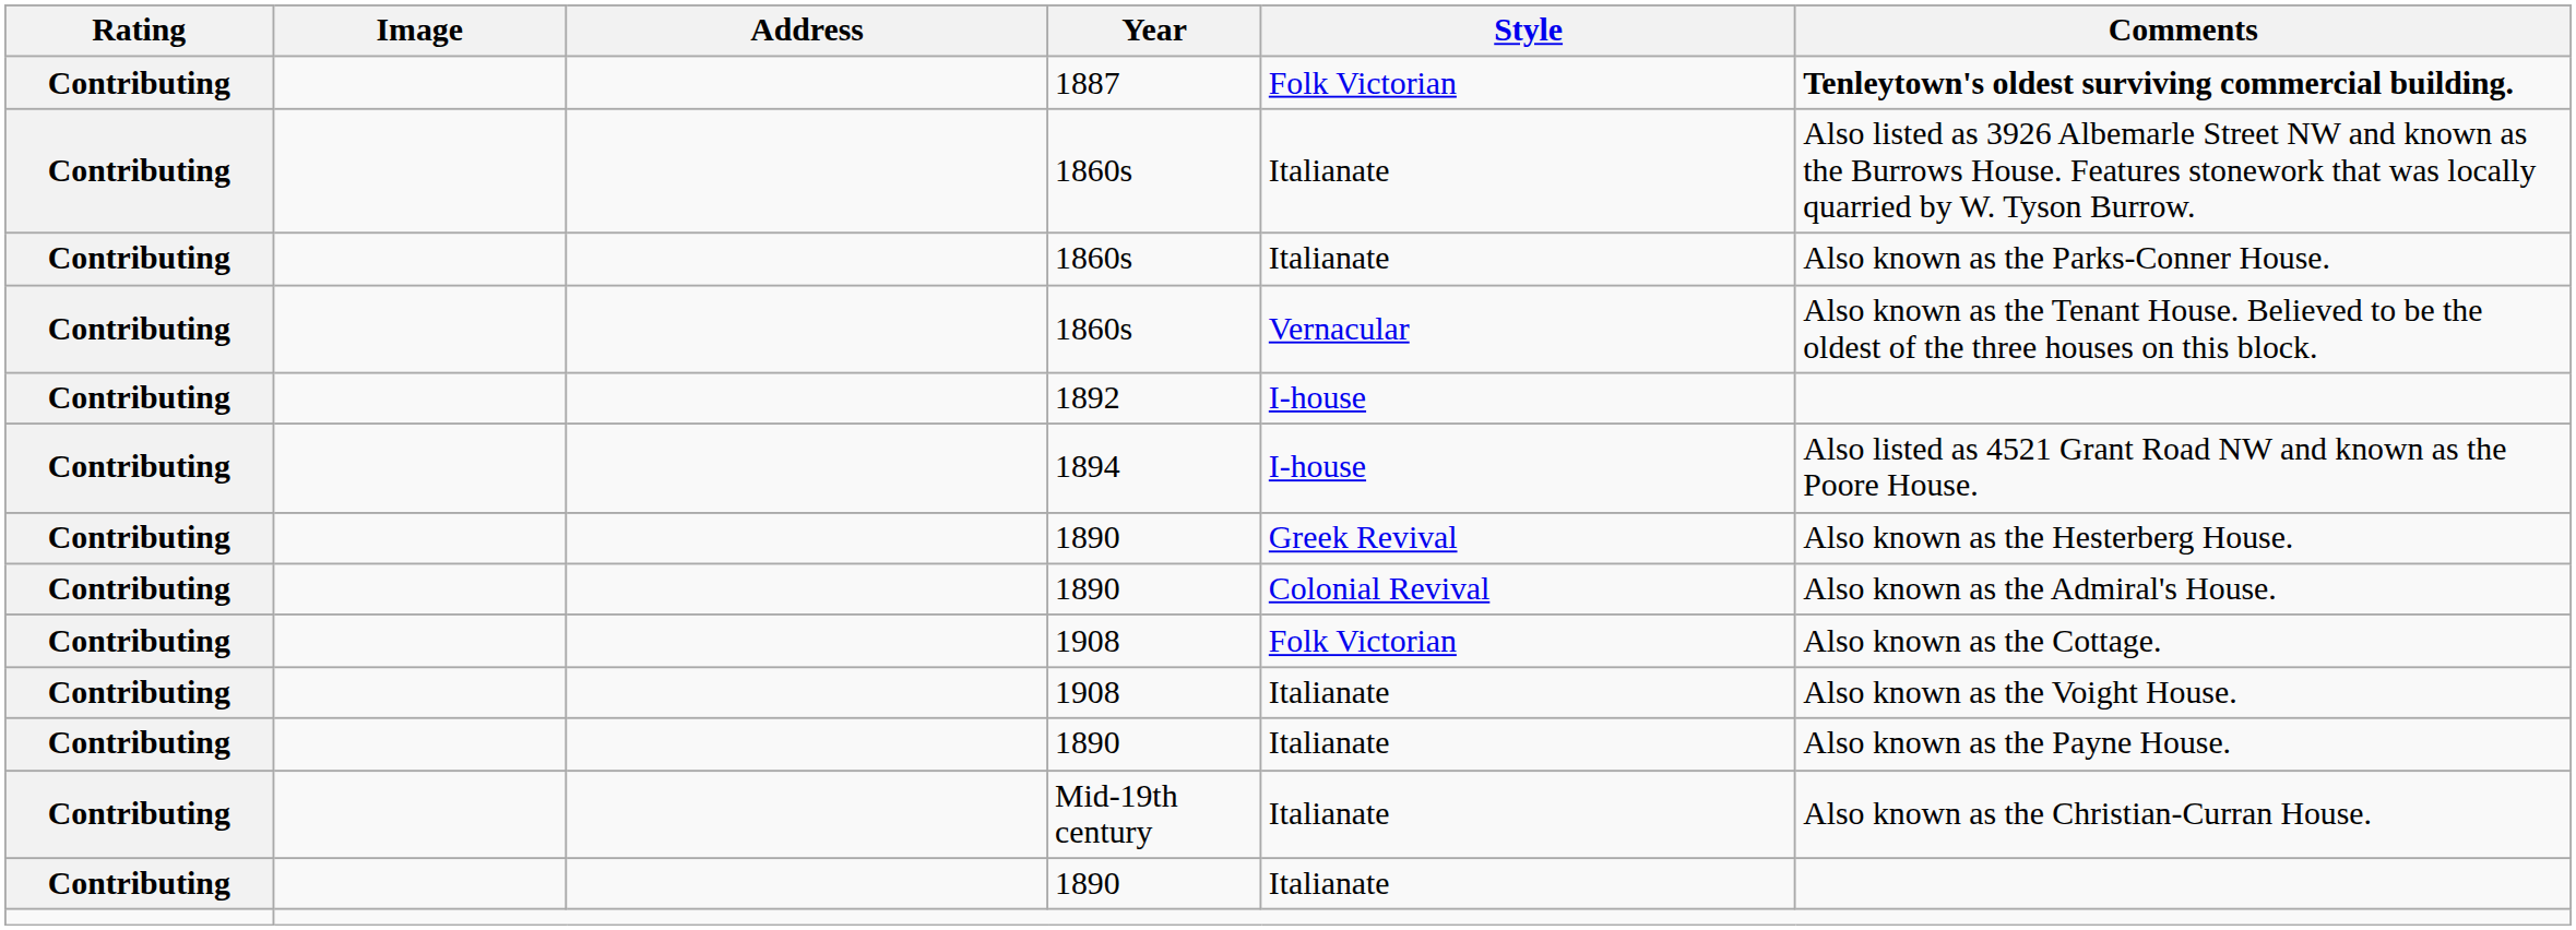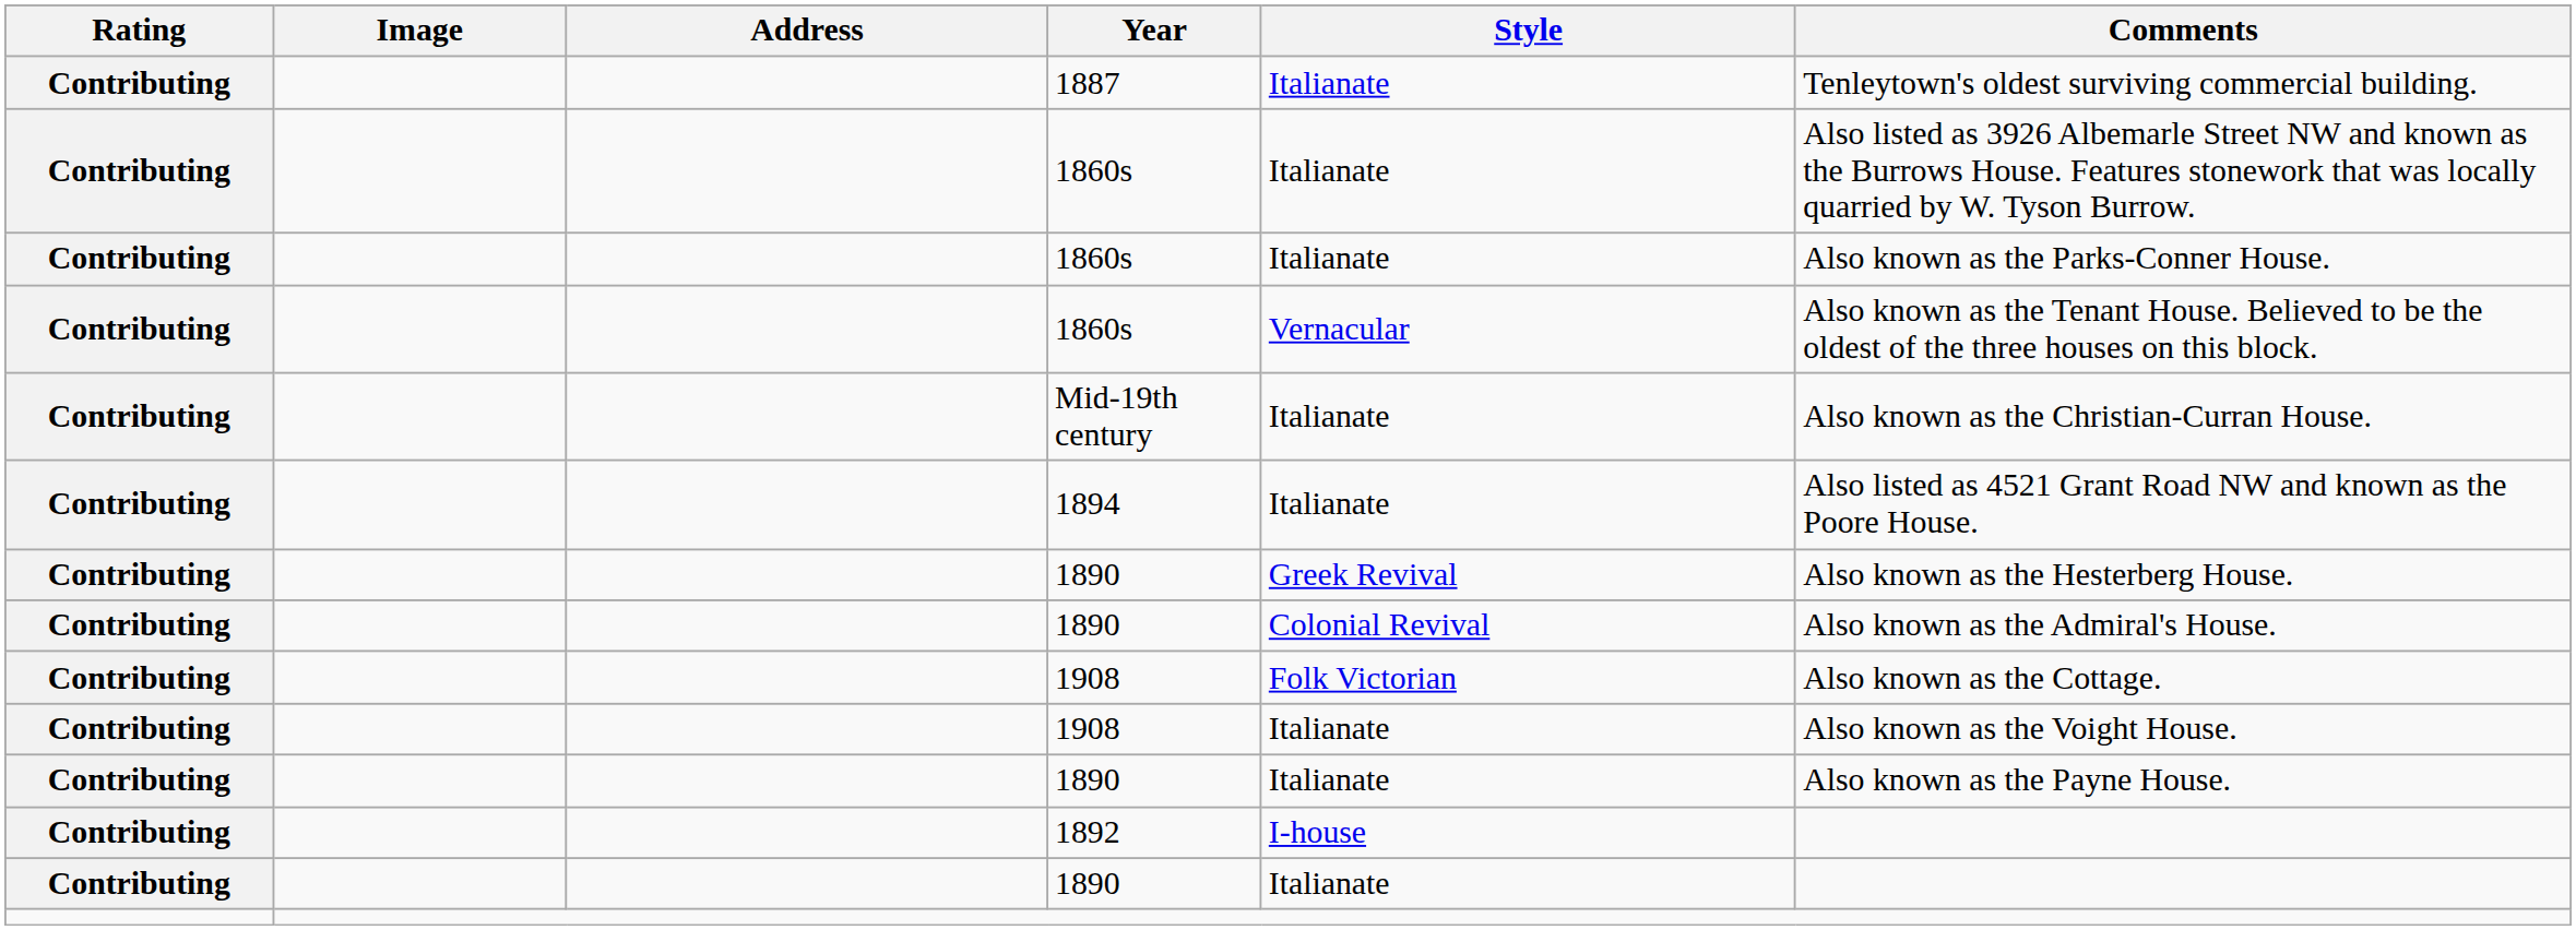 <table class="wikitable sortable" style="width:100%">
 <tr>
 <th width = 10% ><strong>Rating</strong></th>
 <th width = 11% ><strong>Image</strong></th>
 <th width = 18% ><strong>Address</strong></th>
 <th width = 8% ><strong>Year</strong></th>
 <th width = 20% ><strong><a href='#'>Style</a></strong></th>
 <th width = 29% ><strong>Comments</strong></th>
 </tr>
 <tr ->
 <th>Contributing</th>
 <td></td>
 <td><br><small></small></td>
 <td>1887</td>
-<td><a href='#'>Folk Victorian</a></td>
-<td><strong>Tenleytown's oldest surviving commercial building.</strong></td>
+<td><a href='#'>Italianate</a></td>
+<td>Tenleytown's oldest surviving commercial building.</td>
 </tr>
 <tr ->
 <th>Contributing</th>
 <td></td>
 <td><br><small></small></td>
 <td>1860s</td>
 <td>Italianate</td>
 <td>Also listed as 3926 Albemarle Street NW and known as the Burrows House.  Features stonework that was locally quarried by W. Tyson Burrow.</td>
 </tr>
 <tr ->
 <th>Contributing</th>
 <td></td>
 <td><br><small></small></td>
 <td>1860s</td>
 <td>Italianate</td>
 <td>Also known as the Parks-Conner House.</td>
 </tr>
 <tr ->
 <th>Contributing</th>
 <td></td>
 <td><br><small></small></td>
 <td>1860s</td>
 <td><a href='#'>Vernacular</a></td>
 <td>Also known as the Tenant House. Believed to be the oldest of the three houses on this block.</td>
 </tr>
 <tr ->
 <th>Contributing</th>
 <td></td>
 <td><br><small></small></td>
-<td>1892</td>
-<td><a href='#'>I-house</a></td>
-<td></td>
+<td>Mid-19th century</td>
+<td>Italianate</td>
+<td>Also known as the Christian-Curran House.</td>
 </tr>
 <tr ->
 <th>Contributing</th>
 <td></td>
 <td><br><small></small></td>
 <td>1894</td>
-<td><a href='#'>I-house</a></td>
+<td>Italianate</td>
 <td>Also listed as 4521 Grant Road NW and known as the Poore House.</td>
 </tr>
 <tr ->
 <th>Contributing</th>
 <td></td>
 <td><br></td>
 <td>1890</td>
 <td><a href='#'>Greek Revival</a></td>
 <td>Also known as the Hesterberg House.</td>
 </tr>
 <tr ->
 <th>Contributing</th>
 <td></td>
 <td><br><small></small></td>
 <td>1890</td>
 <td><a href='#'>Colonial Revival</a></td>
 <td>Also known as the Admiral's House.</td>
 </tr>
 <tr ->
 <th>Contributing</th>
 <td></td>
 <td><br><small></small></td>
 <td>1908</td>
 <td><a href='#'>Folk Victorian</a></td>
 <td>Also known as the Cottage.</td>
 </tr>
 <tr ->
 <th>Contributing</th>
 <td></td>
 <td><br><small></small></td>
 <td>1908</td>
 <td>Italianate</td>
 <td>Also known as the Voight House.</td>
 </tr>
 <tr ->
 <th>Contributing</th>
 <td></td>
 <td><br><small></small></td>
 <td>1890</td>
 <td>Italianate</td>
 <td>Also known as the Payne House.</td>
 </tr>
 <tr ->
 <th>Contributing</th>
 <td></td>
 <td><br><small></small></td>
-<td>Mid-19th century</td>
-<td>Italianate</td>
-<td>Also known as the Christian-Curran House.</td>
+<td>1892</td>
+<td><a href='#'>I-house</a></td>
+<td></td>
 </tr>
 <tr ->
 <th>Contributing</th>
 <td></td>
 <td><br><small></small></td>
 <td>1890</td>
 <td>Italianate</td>
 <td></td>
 </tr>
 <tr ->
 <td></td>
 </tr>
 </table>
